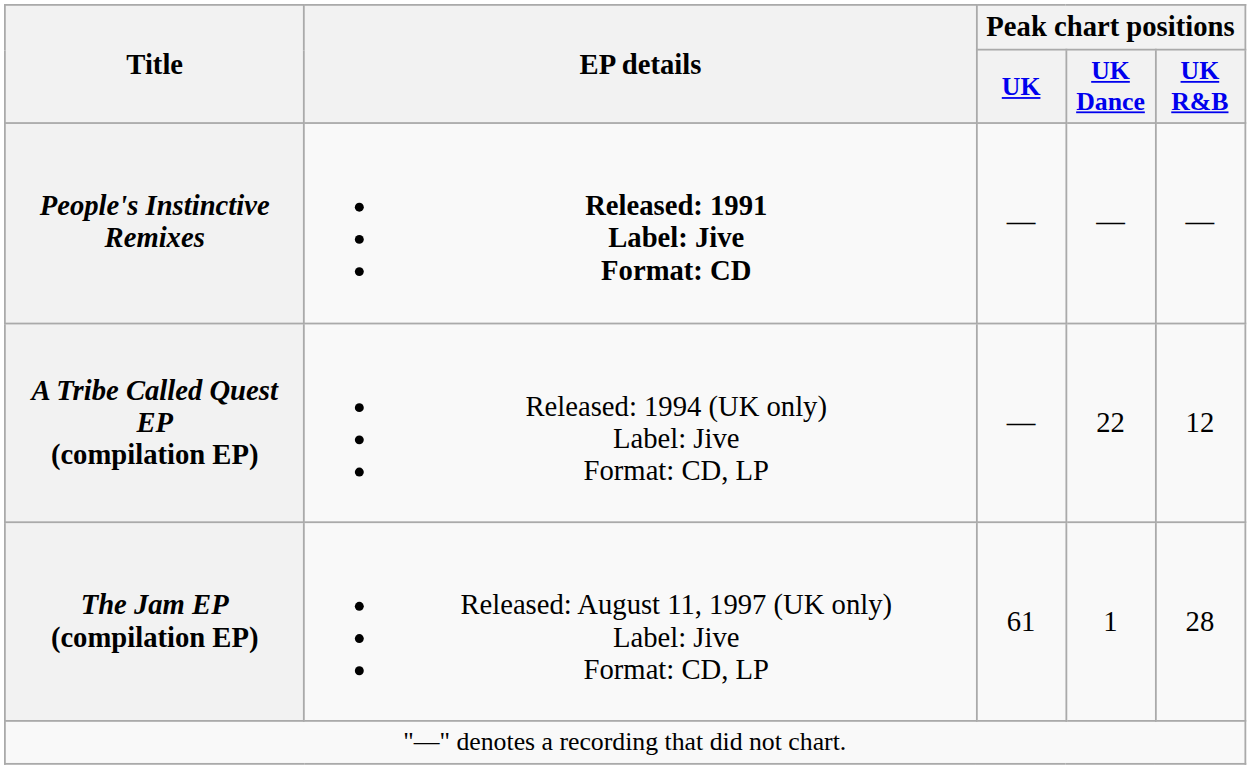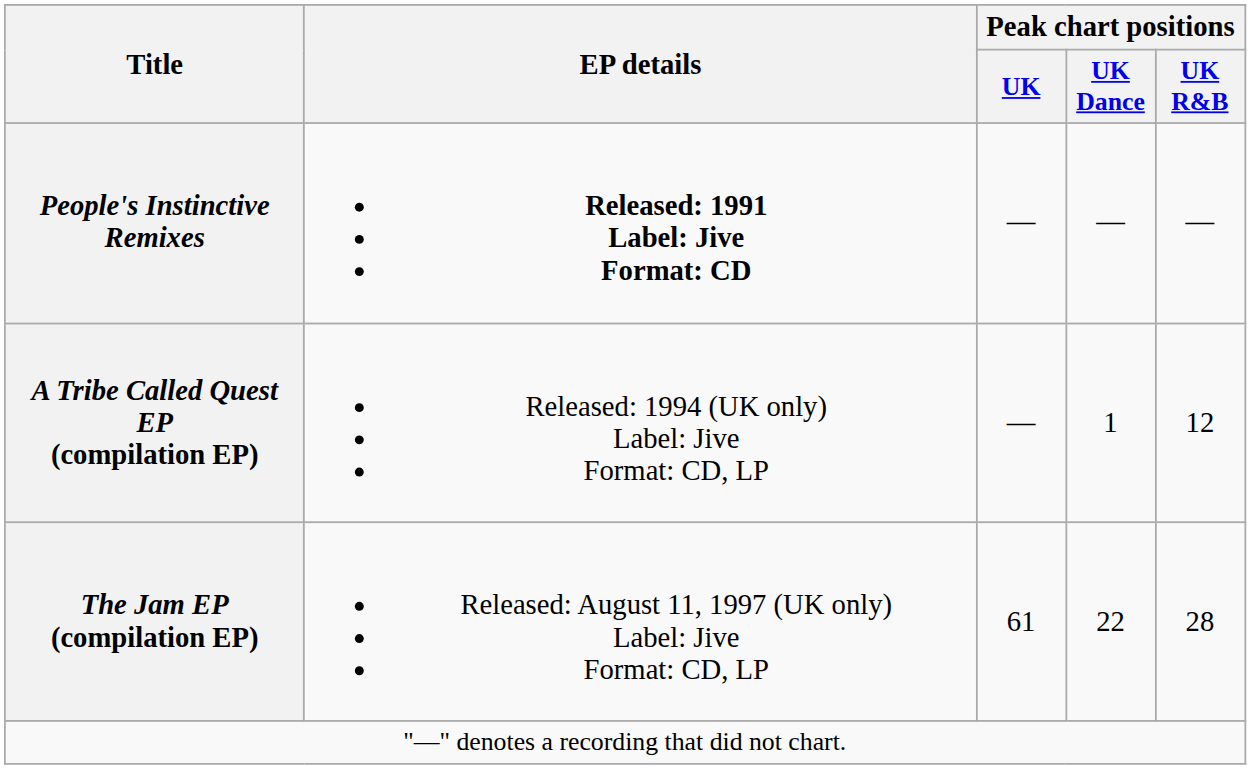 <table class="wikitable plainrowheaders" style="text-align:center;" border="1">
 <tr>
 <th scope="col" rowspan="2" style="width:10em;">Title</th>
 <th scope="col" rowspan="2" style="width:23em;">EP details</th>
 <th scope="col" colspan="3">Peak chart positions</th>
 </tr>
 <tr>
 <th scope="col" style="width:3em;font-size:90%;"><a href='#'>UK</a><br></th>
 <th scope="col" style="width:3em;font-size:90%;"><a href='#'>UK Dance</a><br></th>
 <th scope="col" style="width:3em;font-size:90%;"><a href='#'>UK<br>R&B</a><br></th>
 </tr>
 <tr>
 <th scope="row"><em>People's Instinctive Remixes</em></th>
 <td><strong><br><ul><li>Released: 1991</li><li>Label: Jive</li><li>Format: CD</li></ul></strong></td>
 <td>—</td>
 <td>—</td>
 <td>—</td>
 </tr>
 <tr>
 <th scope="row"><em>A Tribe Called Quest EP</em><br><span>(compilation EP)</span></th>
 <td><br><ul><li>Released: 1994 <span>(UK only)</span></li><li>Label: Jive</li><li>Format: CD, LP</li></ul></td>
 <td>—</td>
-<td>22</td>
+<td>1</td>
 <td>12</td>
 </tr>
 <tr>
 <th scope="row"><em>The Jam EP</em><br><span>(compilation EP)</span></th>
 <td><br><ul><li>Released: August 11, 1997 <span>(UK only)</span></li><li>Label: Jive</li><li>Format: CD, LP</li></ul></td>
 <td>61</td>
-<td>1</td>
+<td>22</td>
 <td>28</td>
 </tr>
 <tr>
 <td colspan="5" style="font-size:90%">"—" denotes a recording that did not chart.</td>
 </tr>
 </table>
